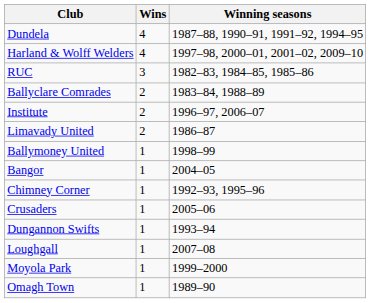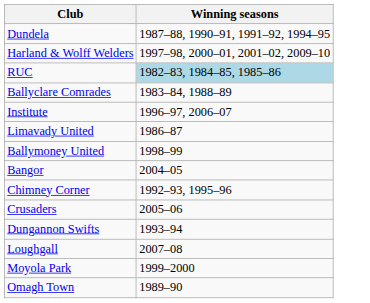 <table class="wikitable">
 <tr>
 <th>Club</th>
-<th>Wins</th>
 <th>Winning seasons</th>
 </tr>
 <tr>
 <td><a href='#'>Dundela</a></td>
-<td>4</td>
 <td>1987–88, 1990–91, 1991–92, 1994–95</td>
 </tr>
 <tr>
 <td><a href='#'>Harland & Wolff Welders</a></td>
-<td>4</td>
 <td>1997–98, 2000–01, 2001–02, 2009–10</td>
 </tr>
 <tr>
 <td><a href='#'>RUC</a></td>
-<td>3</td>
-<td>1982–83, 1984–85, 1985–86</td>
+<td style="background: lightblue;">1982–83, 1984–85, 1985–86</td>
 </tr>
 <tr>
 <td><a href='#'>Ballyclare Comrades</a></td>
-<td>2</td>
 <td>1983–84, 1988–89</td>
 </tr>
 <tr>
 <td><a href='#'>Institute</a></td>
-<td>2</td>
 <td>1996–97, 2006–07</td>
 </tr>
 <tr>
 <td><a href='#'>Limavady United</a></td>
-<td>2</td>
 <td>1986–87</td>
 </tr>
 <tr>
 <td><a href='#'>Ballymoney United</a></td>
-<td>1</td>
 <td>1998–99</td>
 </tr>
 <tr>
 <td><a href='#'>Bangor</a></td>
-<td>1</td>
 <td>2004–05</td>
 </tr>
 <tr>
 <td><a href='#'>Chimney Corner</a></td>
-<td>1</td>
 <td>1992–93, 1995–96</td>
 </tr>
 <tr>
 <td><a href='#'>Crusaders</a></td>
-<td>1</td>
 <td>2005–06</td>
 </tr>
 <tr>
 <td><a href='#'>Dungannon Swifts</a></td>
-<td>1</td>
 <td>1993–94</td>
 </tr>
 <tr>
 <td><a href='#'>Loughgall</a></td>
-<td>1</td>
 <td>2007–08</td>
 </tr>
 <tr>
 <td><a href='#'>Moyola Park</a></td>
-<td>1</td>
 <td>1999–2000</td>
 </tr>
 <tr>
 <td><a href='#'>Omagh Town</a></td>
-<td>1</td>
 <td>1989–90</td>
 </tr>
 </table>
